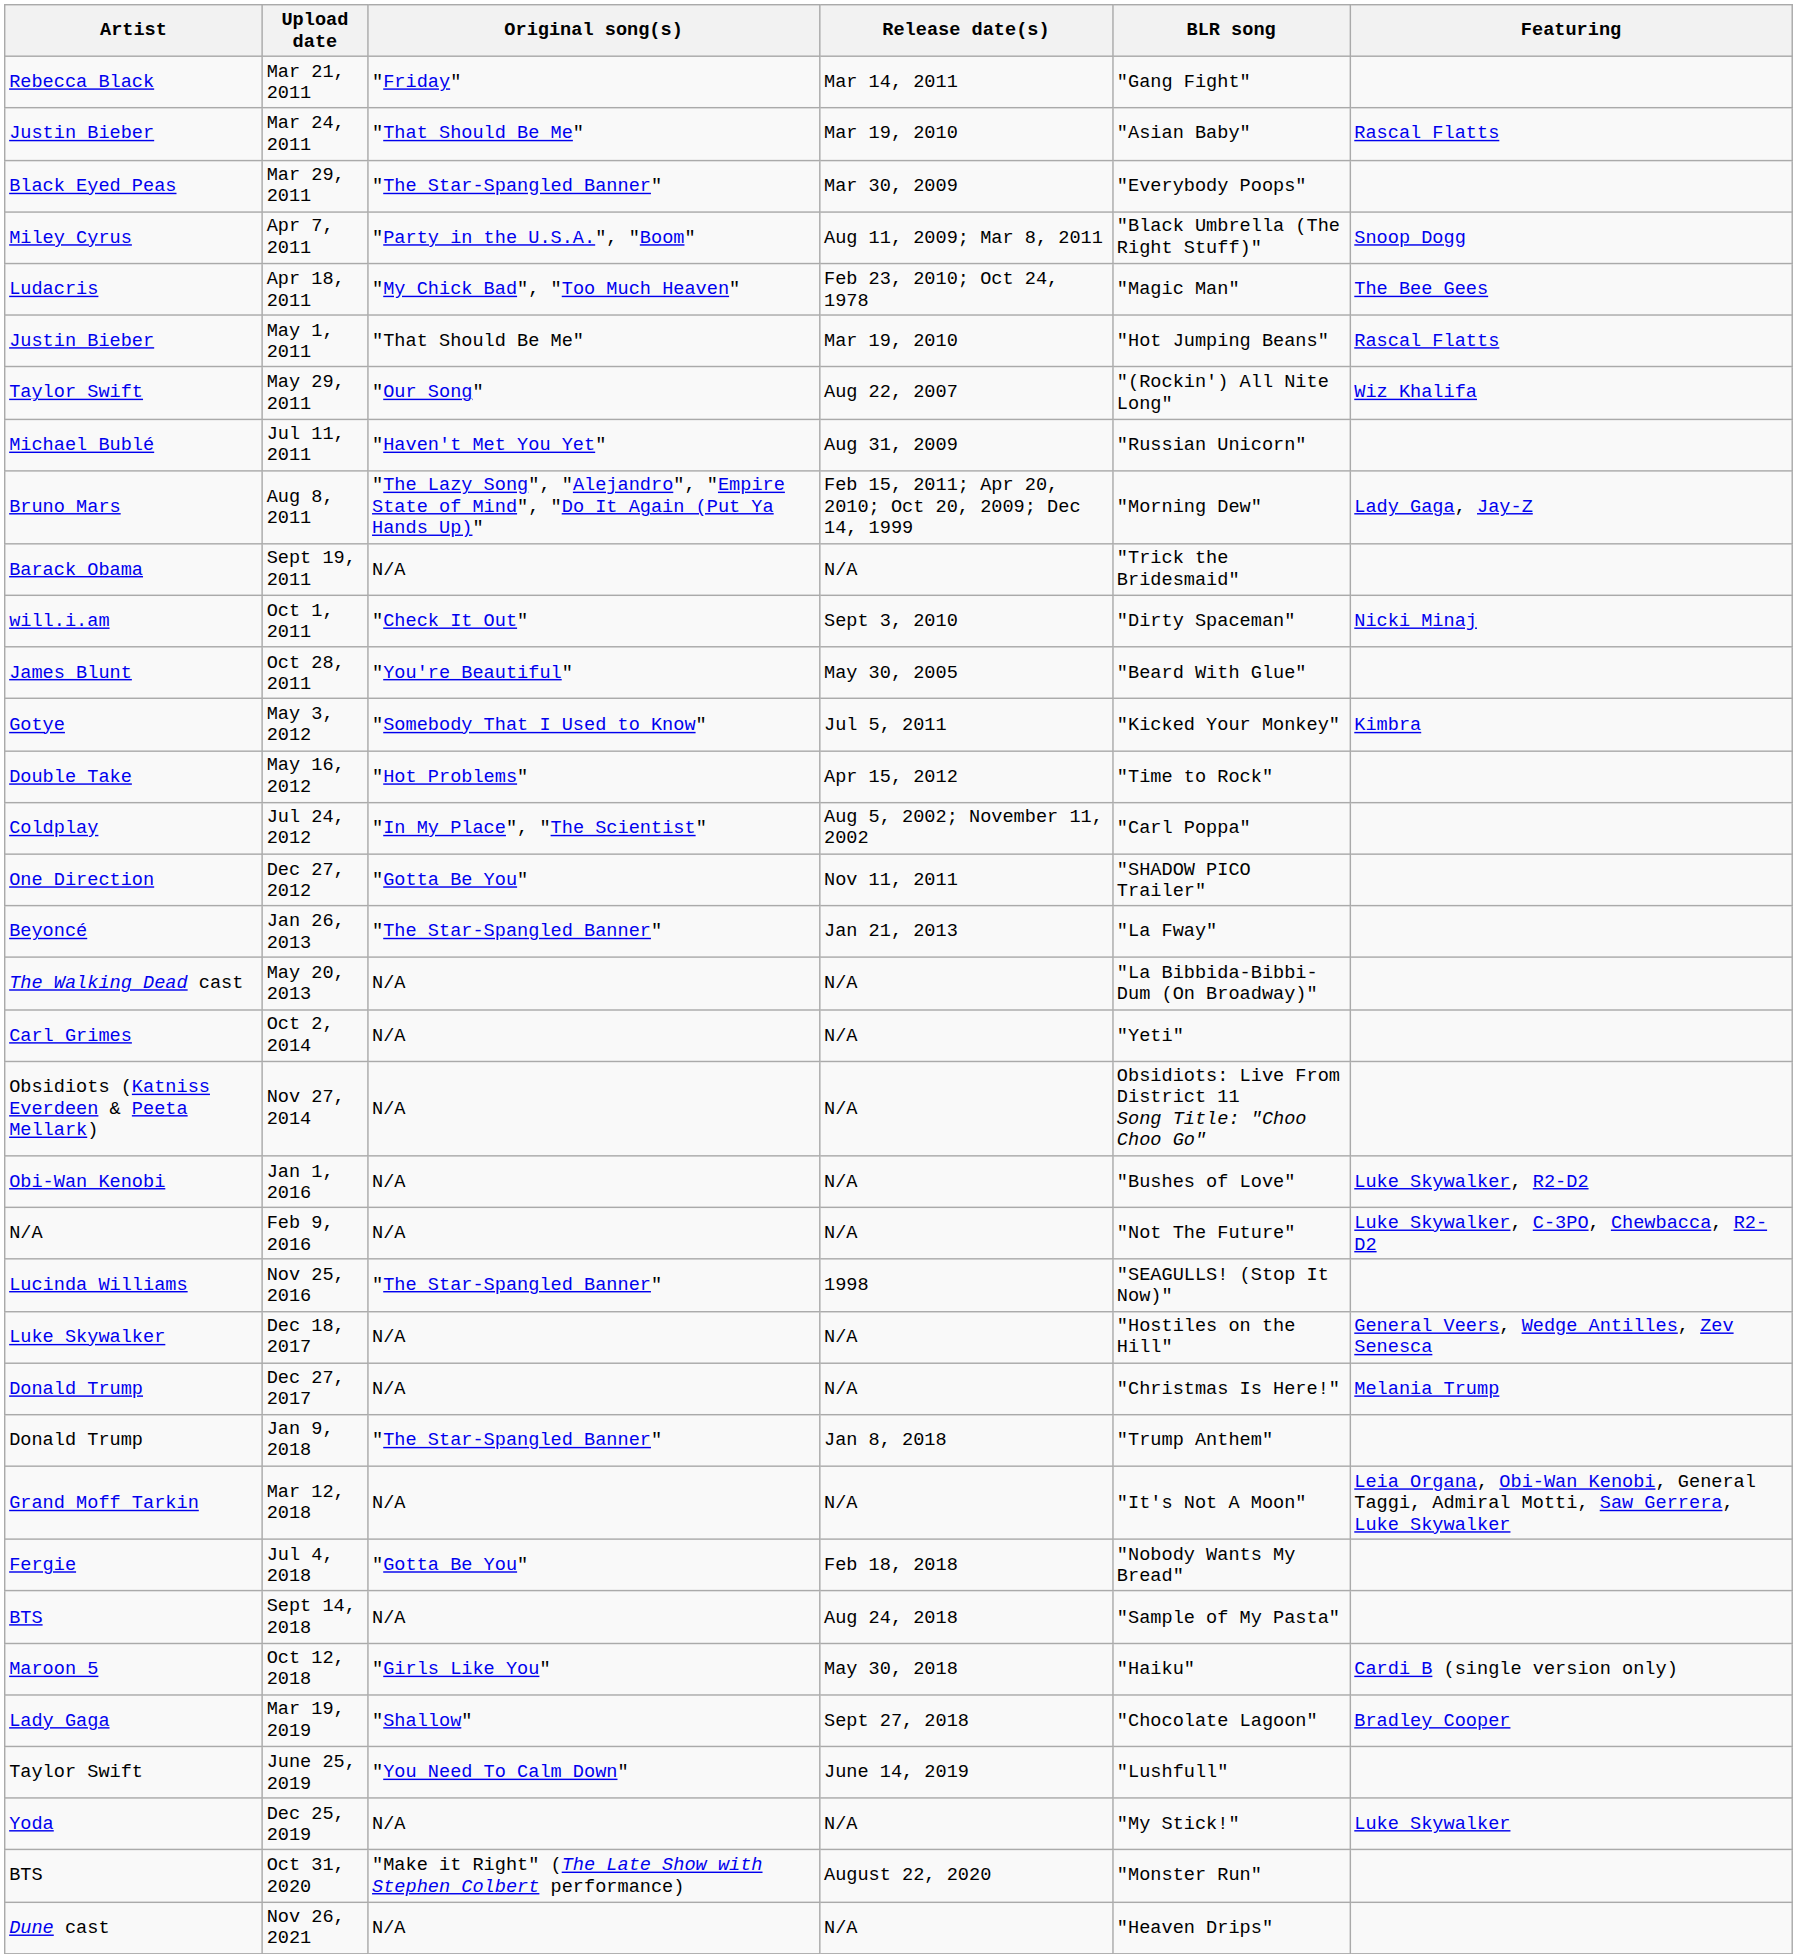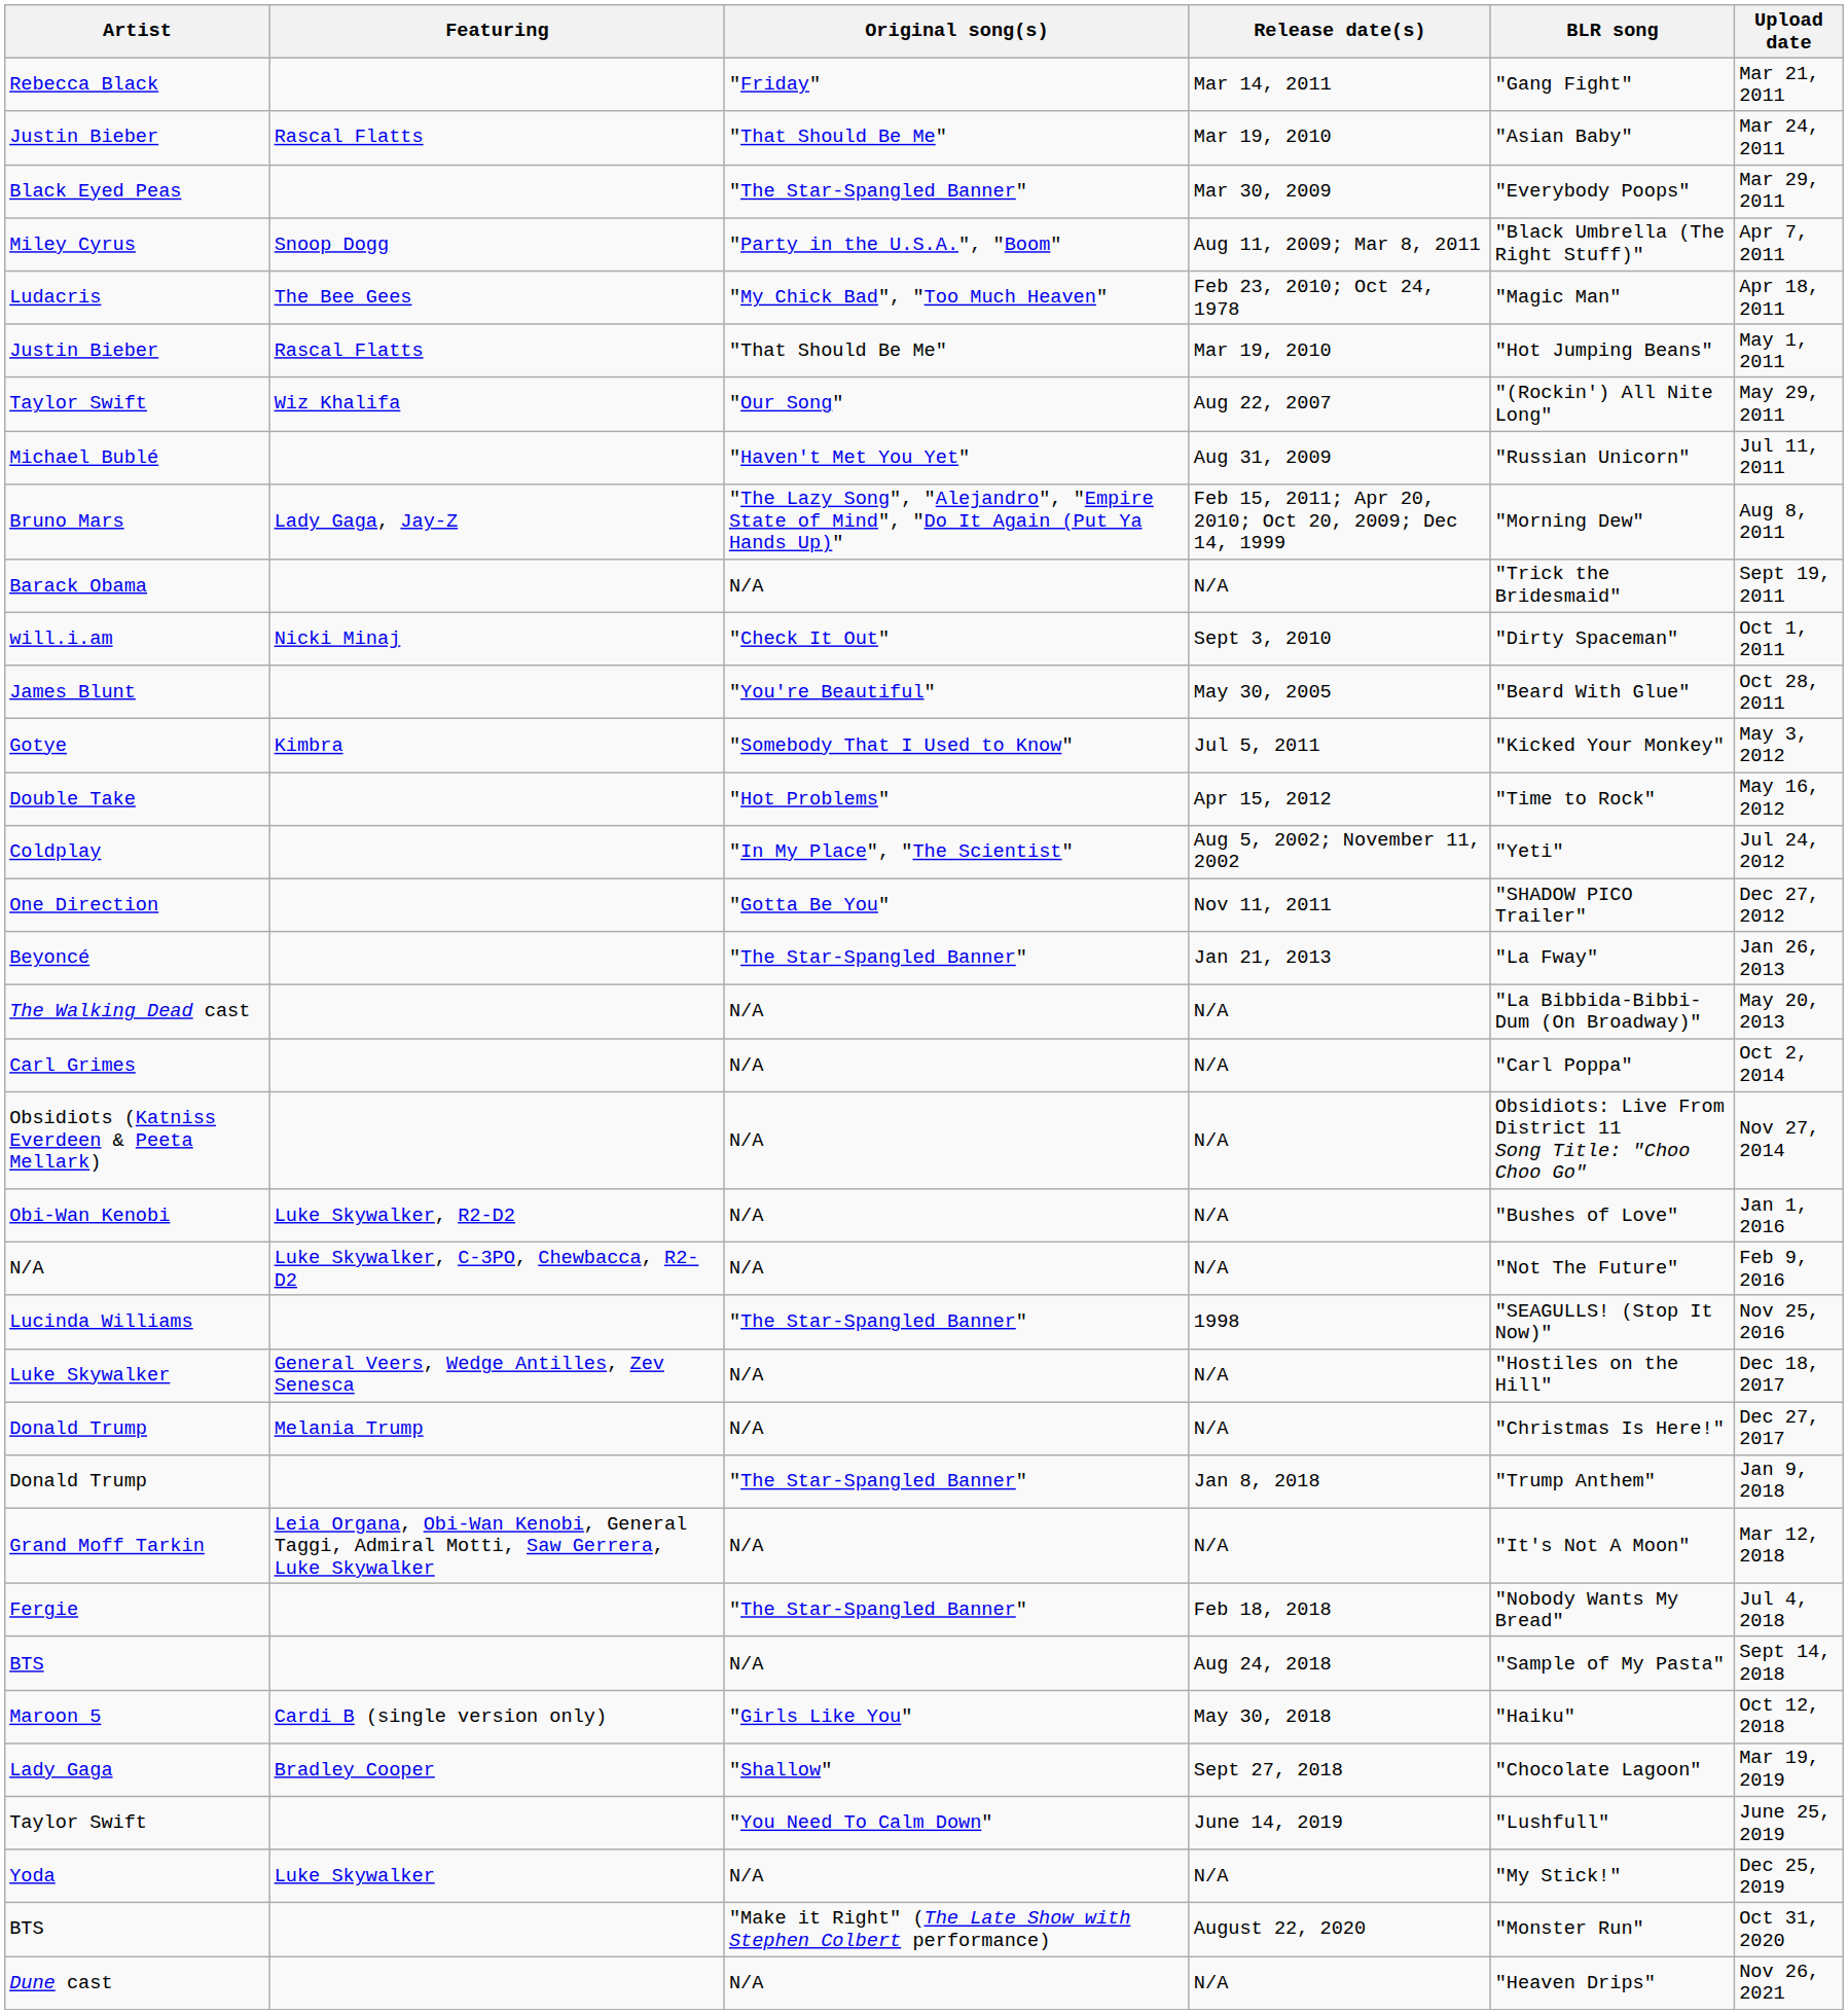 <table class="wikitable">
 <tr>
 <th>Artist</th>
-<th>Upload date</th>
+<th>Featuring</th>
 <th>Original song(s)</th>
 <th>Release date(s)</th>
 <th>BLR song</th>
-<th>Featuring</th>
+<th>Upload date</th>
 </tr>
 <tr>
 <td><a href='#'>Rebecca Black</a></td>
-<td>Mar 21, 2011</td>
+<td></td>
 <td>"<a href='#'>Friday</a>"</td>
 <td>Mar 14, 2011</td>
 <td>"Gang Fight"</td>
-<td></td>
+<td>Mar 21, 2011</td>
 </tr>
 <tr>
 <td><a href='#'>Justin Bieber</a></td>
-<td>Mar 24, 2011</td>
+<td><a href='#'>Rascal Flatts</a></td>
 <td>"<a href='#'>That Should Be Me</a>"</td>
 <td>Mar 19, 2010</td>
 <td>"Asian Baby"</td>
-<td><a href='#'>Rascal Flatts</a></td>
+<td>Mar 24, 2011</td>
 </tr>
 <tr>
 <td><a href='#'>Black Eyed Peas</a></td>
-<td>Mar 29, 2011</td>
+<td></td>
 <td>"<a href='#'>The Star-Spangled Banner</a>"</td>
 <td>Mar 30, 2009</td>
 <td>"Everybody Poops"</td>
-<td></td>
+<td>Mar 29, 2011</td>
 </tr>
 <tr>
 <td><a href='#'>Miley Cyrus</a></td>
-<td>Apr 7, 2011</td>
+<td><a href='#'>Snoop Dogg</a></td>
 <td>"<a href='#'>Party in the U.S.A.</a>", "<a href='#'>Boom</a>"</td>
 <td>Aug 11, 2009; Mar 8, 2011</td>
 <td>"Black Umbrella (The Right Stuff)"</td>
-<td><a href='#'>Snoop Dogg</a></td>
+<td>Apr 7, 2011</td>
 </tr>
 <tr>
 <td><a href='#'>Ludacris</a></td>
-<td>Apr 18, 2011</td>
+<td><a href='#'>The Bee Gees</a></td>
 <td>"<a href='#'>My Chick Bad</a>", "<a href='#'>Too Much Heaven</a>"</td>
 <td>Feb 23, 2010; Oct 24, 1978</td>
 <td>"Magic Man"</td>
-<td><a href='#'>The Bee Gees</a></td>
+<td>Apr 18, 2011</td>
 </tr>
 <tr>
 <td><a href='#'>Justin Bieber</a></td>
-<td>May 1, 2011</td>
+<td><a href='#'>Rascal Flatts</a></td>
 <td>"That Should Be Me"</td>
 <td>Mar 19, 2010</td>
 <td>"Hot Jumping Beans"</td>
-<td><a href='#'>Rascal Flatts</a></td>
+<td>May 1, 2011</td>
 </tr>
 <tr>
 <td><a href='#'>Taylor Swift</a></td>
-<td>May 29, 2011</td>
+<td><a href='#'>Wiz Khalifa</a></td>
 <td>"<a href='#'>Our Song</a>"</td>
 <td>Aug 22, 2007</td>
 <td>"(Rockin') All Nite Long"</td>
-<td><a href='#'>Wiz Khalifa</a></td>
+<td>May 29, 2011</td>
 </tr>
 <tr>
 <td><a href='#'>Michael Bublé</a></td>
-<td>Jul 11, 2011</td>
+<td></td>
 <td>"<a href='#'>Haven't Met You Yet</a>"</td>
 <td>Aug 31, 2009</td>
 <td>"Russian Unicorn"</td>
-<td></td>
+<td>Jul 11, 2011</td>
 </tr>
 <tr>
 <td><a href='#'>Bruno Mars</a></td>
-<td>Aug 8, 2011</td>
+<td><a href='#'>Lady Gaga</a>, <a href='#'>Jay-Z</a></td>
 <td>"<a href='#'>The Lazy Song</a>", "<a href='#'>Alejandro</a>", "<a href='#'>Empire State of Mind</a>", "<a href='#'>Do It Again (Put Ya Hands Up)</a>"</td>
 <td>Feb 15, 2011; Apr 20, 2010; Oct 20, 2009; Dec 14, 1999</td>
 <td>"Morning Dew"</td>
-<td><a href='#'>Lady Gaga</a>, <a href='#'>Jay-Z</a></td>
+<td>Aug 8, 2011</td>
 </tr>
 <tr>
 <td><a href='#'>Barack Obama</a></td>
-<td>Sept 19, 2011</td>
+<td></td>
 <td>N/A</td>
 <td>N/A</td>
 <td>"Trick the Bridesmaid"</td>
-<td></td>
+<td>Sept 19, 2011</td>
 </tr>
 <tr>
 <td><a href='#'>will.i.am</a></td>
-<td>Oct 1, 2011</td>
+<td><a href='#'>Nicki Minaj</a></td>
 <td>"<a href='#'>Check It Out</a>"</td>
 <td>Sept 3, 2010</td>
 <td>"Dirty Spaceman"</td>
-<td><a href='#'>Nicki Minaj</a></td>
+<td>Oct 1, 2011</td>
 </tr>
 <tr>
 <td><a href='#'>James Blunt</a></td>
-<td>Oct 28, 2011</td>
+<td></td>
 <td>"<a href='#'>You're Beautiful</a>"</td>
 <td>May 30, 2005</td>
 <td>"Beard With Glue"</td>
-<td></td>
+<td>Oct 28, 2011</td>
 </tr>
 <tr>
 <td><a href='#'>Gotye</a></td>
-<td>May 3, 2012</td>
+<td><a href='#'>Kimbra</a></td>
 <td>"<a href='#'>Somebody That I Used to Know</a>"</td>
 <td>Jul 5, 2011</td>
 <td>"Kicked Your Monkey"</td>
-<td><a href='#'>Kimbra</a></td>
+<td>May 3, 2012</td>
 </tr>
 <tr>
 <td><a href='#'>Double Take</a></td>
-<td>May 16, 2012</td>
+<td></td>
 <td>"<a href='#'>Hot Problems</a>"</td>
 <td>Apr 15, 2012</td>
 <td>"Time to Rock"</td>
-<td></td>
+<td>May 16, 2012</td>
 </tr>
 <tr>
 <td><a href='#'>Coldplay</a></td>
-<td>Jul 24, 2012</td>
+<td></td>
 <td>"<a href='#'>In My Place</a>", "<a href='#'>The Scientist</a>"</td>
 <td>Aug 5, 2002; November 11, 2002</td>
-<td>"Carl Poppa"</td>
-<td></td>
+<td>"Yeti"</td>
+<td>Jul 24, 2012</td>
 </tr>
 <tr>
 <td><a href='#'>One Direction</a></td>
-<td>Dec 27, 2012</td>
+<td></td>
 <td>"<a href='#'>Gotta Be You</a>"</td>
 <td>Nov 11, 2011</td>
 <td>"SHADOW PICO Trailer"</td>
-<td></td>
+<td>Dec 27, 2012</td>
 </tr>
 <tr>
 <td><a href='#'>Beyoncé</a></td>
-<td>Jan 26, 2013</td>
+<td></td>
 <td>"<a href='#'>The Star-Spangled Banner</a>"</td>
 <td>Jan 21, 2013</td>
 <td>"La Fway"</td>
-<td></td>
+<td>Jan 26, 2013</td>
 </tr>
 <tr>
 <td><a href='#'><em>The Walking Dead</em></a> cast</td>
-<td>May 20, 2013</td>
+<td></td>
 <td>N/A</td>
 <td>N/A</td>
 <td>"La Bibbida-Bibbi-Dum (On Broadway)"</td>
-<td></td>
+<td>May 20, 2013</td>
 </tr>
 <tr>
 <td><a href='#'>Carl Grimes</a></td>
-<td>Oct 2, 2014</td>
+<td></td>
 <td>N/A</td>
 <td>N/A</td>
-<td>"Yeti"</td>
-<td></td>
+<td>"Carl Poppa"</td>
+<td>Oct 2, 2014</td>
 </tr>
 <tr>
 <td>Obsidiots (<a href='#'>Katniss Everdeen</a> & <a href='#'>Peeta Mellark</a>)</td>
-<td>Nov 27, 2014</td>
+<td></td>
 <td>N/A</td>
 <td>N/A</td>
 <td>Obsidiots: Live From District 11 <br><em>Song Title: "Choo Choo Go"</em></td>
-<td></td>
+<td>Nov 27, 2014</td>
 </tr>
 <tr>
 <td><a href='#'>Obi-Wan Kenobi</a></td>
-<td>Jan 1, 2016</td>
+<td><a href='#'>Luke Skywalker</a>, <a href='#'>R2-D2</a></td>
 <td>N/A</td>
 <td>N/A</td>
 <td>"Bushes of Love"</td>
-<td><a href='#'>Luke Skywalker</a>, <a href='#'>R2-D2</a></td>
+<td>Jan 1, 2016</td>
 </tr>
 <tr>
 <td>N/A</td>
-<td>Feb 9, 2016</td>
+<td><a href='#'>Luke Skywalker</a>, <a href='#'>C-3PO</a>, <a href='#'>Chewbacca</a>, <a href='#'>R2-D2</a></td>
 <td>N/A</td>
 <td>N/A</td>
 <td>"Not The Future"</td>
-<td><a href='#'>Luke Skywalker</a>, <a href='#'>C-3PO</a>, <a href='#'>Chewbacca</a>, <a href='#'>R2-D2</a></td>
+<td>Feb 9, 2016</td>
 </tr>
 <tr>
 <td><a href='#'>Lucinda Williams</a></td>
-<td>Nov 25, 2016</td>
+<td></td>
 <td>"<a href='#'>The Star-Spangled Banner</a>"</td>
 <td>1998</td>
 <td>"SEAGULLS! (Stop It Now)"</td>
-<td></td>
+<td>Nov 25, 2016</td>
 </tr>
 <tr>
 <td><a href='#'>Luke Skywalker</a></td>
-<td>Dec 18, 2017</td>
+<td><a href='#'>General Veers</a>, <a href='#'>Wedge Antilles</a>,  <a href='#'>Zev Senesca</a></td>
 <td>N/A</td>
 <td>N/A</td>
 <td>"Hostiles on the Hill"</td>
-<td><a href='#'>General Veers</a>, <a href='#'>Wedge Antilles</a>,  <a href='#'>Zev Senesca</a></td>
+<td>Dec 18, 2017</td>
 </tr>
 <tr>
 <td><a href='#'>Donald Trump</a></td>
-<td>Dec 27, 2017</td>
+<td><a href='#'>Melania Trump</a></td>
 <td>N/A</td>
 <td>N/A</td>
 <td>"Christmas Is Here!"</td>
-<td><a href='#'>Melania Trump</a></td>
+<td>Dec 27, 2017</td>
 </tr>
 <tr>
 <td>Donald Trump</td>
-<td>Jan 9, 2018</td>
+<td></td>
 <td>"<a href='#'>The Star-Spangled Banner</a>"</td>
 <td>Jan 8, 2018</td>
 <td>"Trump Anthem"</td>
-<td></td>
+<td>Jan 9, 2018</td>
 </tr>
 <tr>
 <td><a href='#'>Grand Moff Tarkin</a></td>
-<td>Mar 12, 2018</td>
+<td><a href='#'>Leia Organa</a>, <a href='#'>Obi-Wan Kenobi</a>, General Taggi, Admiral Motti, <a href='#'>Saw Gerrera</a>, <a href='#'>Luke Skywalker</a></td>
 <td>N/A</td>
 <td>N/A</td>
 <td>"It's Not A Moon"</td>
-<td><a href='#'>Leia Organa</a>, <a href='#'>Obi-Wan Kenobi</a>, General Taggi, Admiral Motti, <a href='#'>Saw Gerrera</a>, <a href='#'>Luke Skywalker</a></td>
+<td>Mar 12, 2018</td>
 </tr>
 <tr>
 <td><a href='#'>Fergie</a></td>
-<td>Jul 4, 2018</td>
-<td>"<a href='#'>Gotta Be You</a>"</td>
+<td></td>
+<td>"<a href='#'>The Star-Spangled Banner</a>"</td>
 <td>Feb 18, 2018</td>
 <td>"Nobody Wants My Bread"</td>
-<td></td>
+<td>Jul 4, 2018</td>
 </tr>
 <tr>
 <td><a href='#'>BTS</a></td>
-<td>Sept 14, 2018</td>
+<td></td>
 <td>N/A</td>
 <td>Aug 24, 2018</td>
 <td>"Sample of My Pasta"</td>
-<td></td>
+<td>Sept 14, 2018</td>
 </tr>
 <tr>
 <td><a href='#'>Maroon 5</a></td>
-<td>Oct 12, 2018</td>
+<td><a href='#'>Cardi B</a> (single version only)</td>
 <td>"<a href='#'>Girls Like You</a>"</td>
 <td>May 30, 2018</td>
 <td>"Haiku"</td>
-<td><a href='#'>Cardi B</a> (single version only)</td>
+<td>Oct 12, 2018</td>
 </tr>
 <tr>
 <td><a href='#'>Lady Gaga</a></td>
-<td>Mar 19, 2019</td>
+<td><a href='#'>Bradley Cooper</a></td>
 <td>"<a href='#'>Shallow</a>"</td>
 <td>Sept 27, 2018</td>
 <td>"Chocolate Lagoon"</td>
-<td><a href='#'>Bradley Cooper</a></td>
+<td>Mar 19, 2019</td>
 </tr>
 <tr>
 <td>Taylor Swift</td>
-<td>June 25, 2019</td>
+<td></td>
 <td>"<a href='#'>You Need To Calm Down</a>"</td>
 <td>June 14, 2019</td>
 <td>"Lushfull"</td>
-<td></td>
+<td>June 25, 2019</td>
 </tr>
 <tr>
 <td><a href='#'>Yoda</a></td>
-<td>Dec 25, 2019</td>
+<td><a href='#'>Luke Skywalker</a></td>
 <td>N/A</td>
 <td>N/A</td>
 <td>"My Stick!"</td>
-<td><a href='#'>Luke Skywalker</a></td>
+<td>Dec 25, 2019</td>
 </tr>
 <tr>
 <td>BTS</td>
-<td>Oct 31, 2020</td>
+<td></td>
 <td>"Make it Right" (<em><a href='#'>The Late Show with Stephen Colbert</a></em> performance)</td>
 <td>August 22, 2020</td>
 <td>"Monster Run"</td>
-<td></td>
+<td>Oct 31, 2020</td>
 </tr>
 <tr>
 <td><em><a href='#'>Dune</a></em> cast</td>
-<td>Nov 26, 2021</td>
+<td></td>
 <td>N/A</td>
 <td>N/A</td>
 <td>"Heaven Drips"</td>
-<td></td>
+<td>Nov 26, 2021</td>
 </tr>
 </table>
